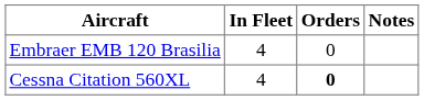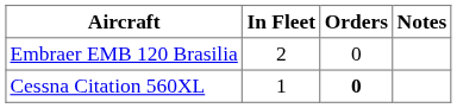 <table class="toccolours" border="1" cellpadding="3" style="border-collapse:collapse; margin: 1em auto;">
 <tr bgcolor=>
 <th>Aircraft</th>
 <th>In Fleet</th>
 <th>Orders</th>
 <th>Notes</th>
 </tr>
 <tr>
 <td><a href='#'>Embraer EMB 120 Brasilia</a></td>
-<td align="center">4</td>
+<td align="center">2</td>
 <td align="center">0</td>
 <td></td>
 </tr>
 <tr>
 <td><a href='#'>Cessna Citation 560XL</a></td>
-<td align="center">4</td>
+<td align="center">1</td>
 <td align="center"><strong>0</strong></td>
 <td></td>
 </tr>
 </table>
